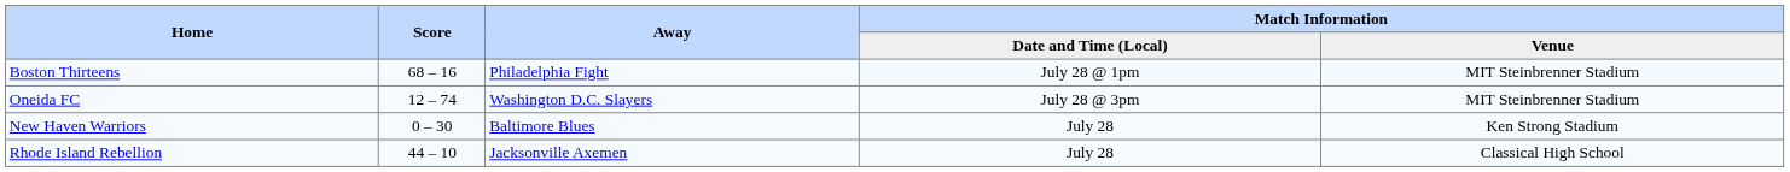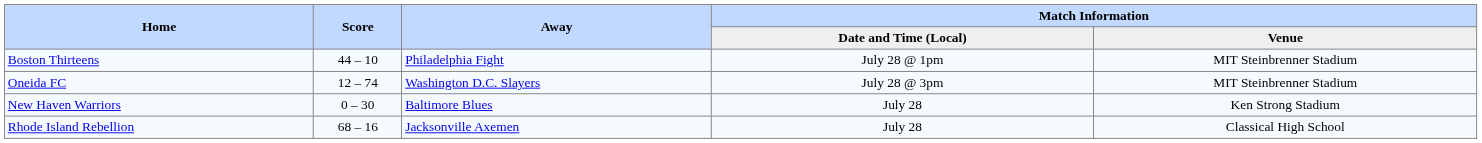 <table border="1" cellpadding="3" cellspacing="0" style="border-collapse:collapse; font-size:90%; width:100%">
 <tr style="background:#c1d8ff;">
 <th rowspan="2" style="width:21%;">Home</th>
 <th rowspan="2" style="width:6%;">Score</th>
 <th rowspan="2" style="width:21%;">Away</th>
 <th colspan=6>Match Information</th>
 </tr>
 <tr style="background:#efefef;">
 <th width=26%>Date and Time (Local)</th>
 <th width=26%>Venue</th>
 </tr>
 <tr style="text-align:center; background:#f5faff;">
 <td align=left> <a href='#'>Boston Thirteens</a></td>
-<td>68 – 16</td>
+<td>44 – 10</td>
 <td align=left> <a href='#'>Philadelphia Fight</a></td>
 <td>July 28 @ 1pm</td>
 <td>MIT Steinbrenner Stadium</td>
 </tr>
 <tr style="text-align:center; background:#f5faff;">
 <td align=left> <a href='#'>Oneida FC</a></td>
 <td>12 – 74</td>
 <td align=left> <a href='#'>Washington D.C. Slayers</a></td>
 <td>July 28 @ 3pm</td>
 <td>MIT Steinbrenner Stadium</td>
 </tr>
 <tr style="text-align:center; background:#f5faff;">
 <td align=left> <a href='#'>New Haven Warriors</a></td>
 <td>0 – 30</td>
 <td align=left> <a href='#'>Baltimore Blues</a></td>
 <td>July 28</td>
 <td>Ken Strong Stadium</td>
 </tr>
 <tr style="text-align:center; background:#f5faff;">
 <td align=left> <a href='#'>Rhode Island Rebellion</a></td>
-<td>44 – 10</td>
+<td>68 – 16</td>
 <td align=left> <a href='#'>Jacksonville Axemen</a></td>
 <td>July 28</td>
 <td>Classical High School</td>
 </tr>
 </table>
